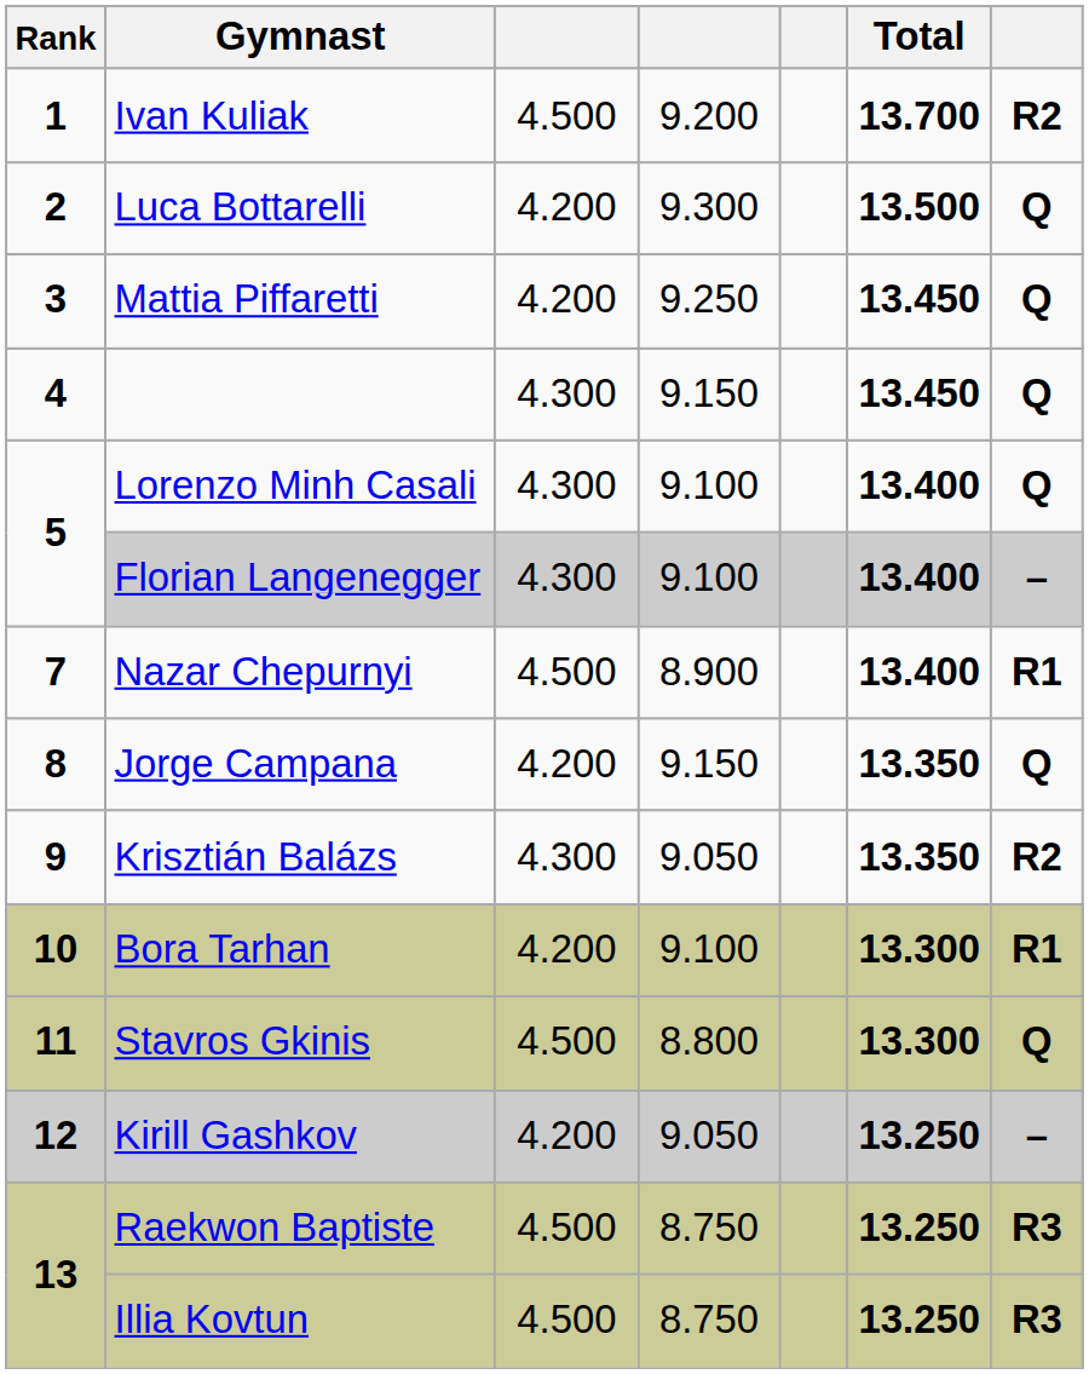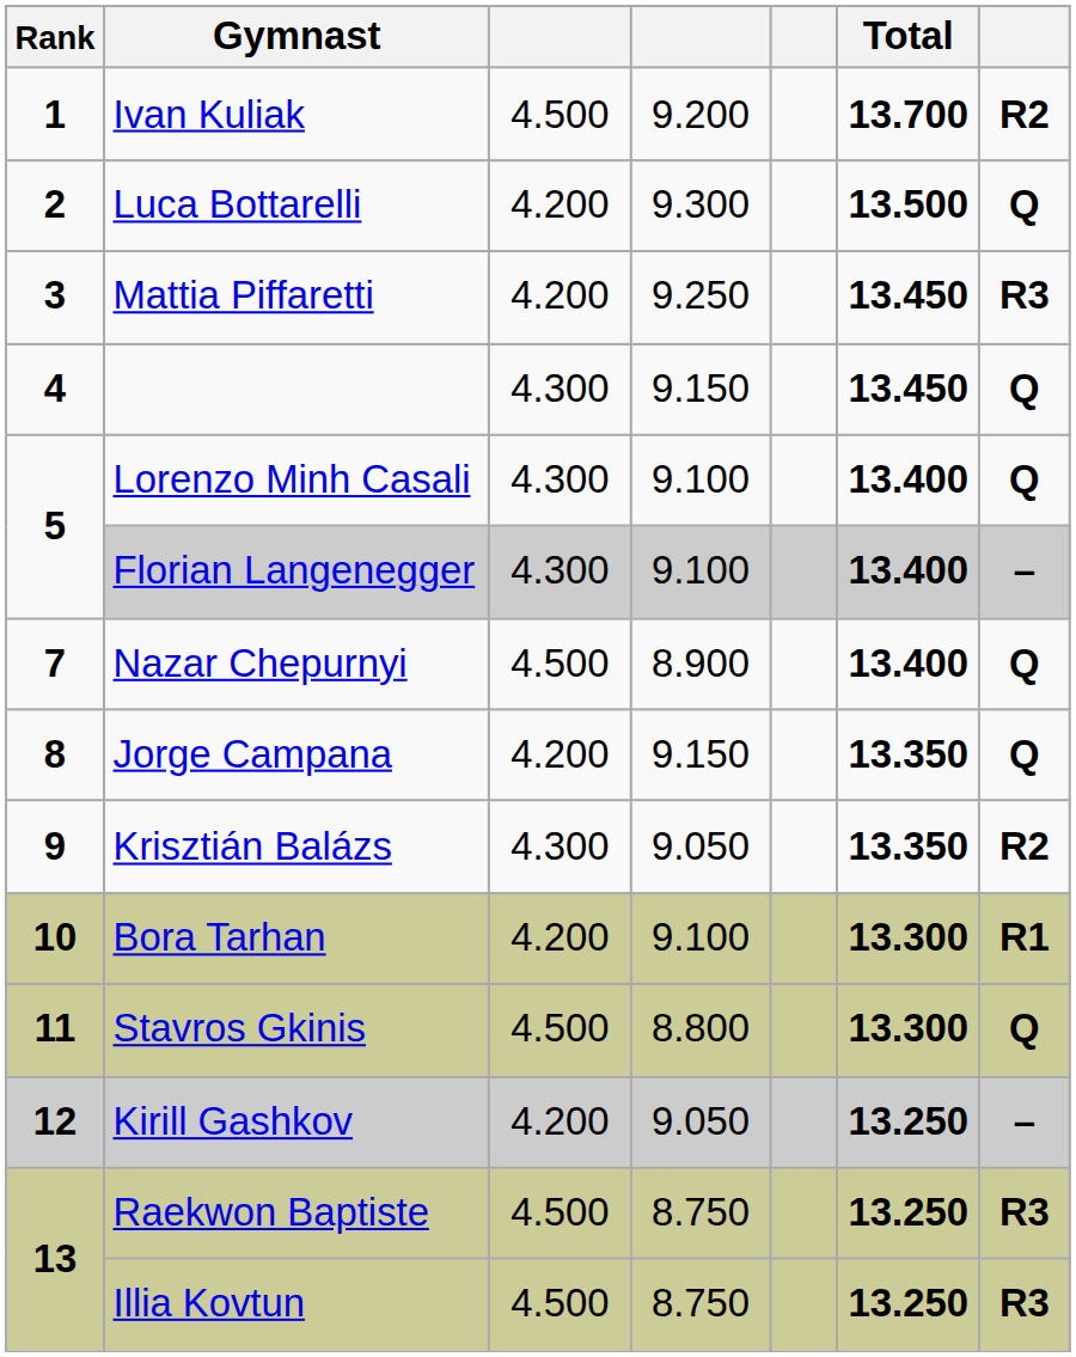 <table style="text-align:center;" class="wikitable sortable">
 <tr>
 <th scope="col" style="width:15px;"><small>Rank</small></th>
 <th scope="col" style="width:150px;">Gymnast</th>
 <th scope="col" style="width:50px;"><small></small></th>
 <th scope="col" style="width:50px;"><small></small></th>
 <th scope="col" style="width:20px;"><small></small></th>
 <th scope="col" style="width:50px;">Total</th>
 <th scope="col" style="width:30px;"><small></small></th>
 </tr>
 <tr>
 <td scope="row" style="text-align:center"><strong>1</strong></td>
 <td style="height:30px; text-align:left;"> <a href='#'>Ivan Kuliak</a></td>
 <td>4.500</td>
 <td>9.200</td>
 <td></td>
 <td><strong>13.700</strong></td>
 <td><strong>R2</strong></td>
 </tr>
 <tr>
 <td scope="row" style="text-align:center"><strong>2</strong></td>
 <td style="height:30px; text-align:left;"> <a href='#'>Luca Bottarelli</a></td>
 <td>4.200</td>
 <td>9.300</td>
 <td></td>
 <td><strong>13.500</strong></td>
 <td><strong>Q</strong></td>
 </tr>
 <tr>
 <td scope="row" style="text-align:center"><strong>3</strong></td>
 <td style="height:30px; text-align:left;"> <a href='#'>Mattia Piffaretti</a></td>
 <td>4.200</td>
 <td>9.250</td>
 <td></td>
 <td><strong>13.450</strong></td>
-<td><strong>Q</strong></td>
+<td><strong>R3</strong></td>
 </tr>
 <tr>
 <td scope="row" style="text-align:center"><strong>4</strong></td>
 <td style="height:30px; text-align:left;"></td>
 <td>4.300</td>
 <td>9.150</td>
 <td></td>
 <td><strong>13.450</strong></td>
 <td><strong>Q</strong></td>
 </tr>
 <tr>
 <td rowspan=2 scope="row" style="text-align:center"><strong>5</strong></td>
 <td style="height:30px; text-align:left;"> <a href='#'>Lorenzo Minh Casali</a></td>
 <td>4.300</td>
 <td>9.100</td>
 <td></td>
 <td><strong>13.400</strong></td>
 <td><strong>Q</strong></td>
 </tr>
 <tr style="background:#cccccc;">
 <td style="height:30px; text-align:left;"> <a href='#'>Florian Langenegger</a></td>
 <td>4.300</td>
 <td>9.100</td>
 <td></td>
 <td><strong>13.400</strong></td>
 <td><strong>–</strong></td>
 </tr>
 <tr>
 <td scope="row" style="text-align:center"><strong>7</strong></td>
 <td style="height:30px; text-align:left;"> <a href='#'>Nazar Chepurnyi</a></td>
 <td>4.500</td>
 <td>8.900</td>
 <td></td>
 <td><strong>13.400</strong></td>
-<td><strong>R1</strong></td>
+<td><strong>Q</strong></td>
 </tr>
 <tr>
 <td scope="row" style="text-align:center"><strong>8</strong></td>
 <td style="height:30px; text-align:left;"> <a href='#'>Jorge Campana</a></td>
 <td>4.200</td>
 <td>9.150</td>
 <td></td>
 <td><strong>13.350</strong></td>
 <td><strong>Q</strong></td>
 </tr>
 <tr>
 <td scope="row" style="text-align:center"><strong>9</strong></td>
 <td style="height:30px; text-align:left;"> <a href='#'>Krisztián Balázs</a></td>
 <td>4.300</td>
 <td>9.050</td>
 <td></td>
 <td><strong>13.350</strong></td>
 <td><strong>R2</strong></td>
 </tr>
 <tr style="background:#cccc99;">
 <td scope="row" style="text-align:center"><strong>10</strong></td>
 <td style="height:30px; text-align:left;"> <a href='#'>Bora Tarhan</a></td>
 <td>4.200</td>
 <td>9.100</td>
 <td></td>
 <td><strong>13.300</strong></td>
 <td><strong>R1</strong></td>
 </tr>
 <tr style="background:#cccc99;">
 <td scope="row" style="text-align:center"><strong>11</strong></td>
 <td style="height:30px; text-align:left;"> <a href='#'>Stavros Gkinis</a></td>
 <td>4.500</td>
 <td>8.800</td>
 <td></td>
 <td><strong>13.300</strong></td>
 <td><strong>Q</strong></td>
 </tr>
 <tr style="background:#cccccc;">
 <td scope="row" style="text-align:center"><strong>12</strong></td>
 <td style="height:30px; text-align:left;"> <a href='#'>Kirill Gashkov</a></td>
 <td>4.200</td>
 <td>9.050</td>
 <td></td>
 <td><strong>13.250</strong></td>
 <td><strong>–</strong></td>
 </tr>
 <tr style="background:#cccc99;">
 <td rowspan=2 scope="row" style="text-align:center"><strong>13</strong></td>
 <td style="height:30px; text-align:left;"> <a href='#'>Raekwon Baptiste</a></td>
 <td>4.500</td>
 <td>8.750</td>
 <td></td>
 <td><strong>13.250</strong></td>
 <td><strong>R3</strong></td>
 </tr>
 <tr style="background:#cccc99;">
 <td style="height:30px; text-align:left;"> <a href='#'>Illia Kovtun</a></td>
 <td>4.500</td>
 <td>8.750</td>
 <td></td>
 <td><strong>13.250</strong></td>
 <td><strong>R3</strong></td>
 </tr>
 </table>
